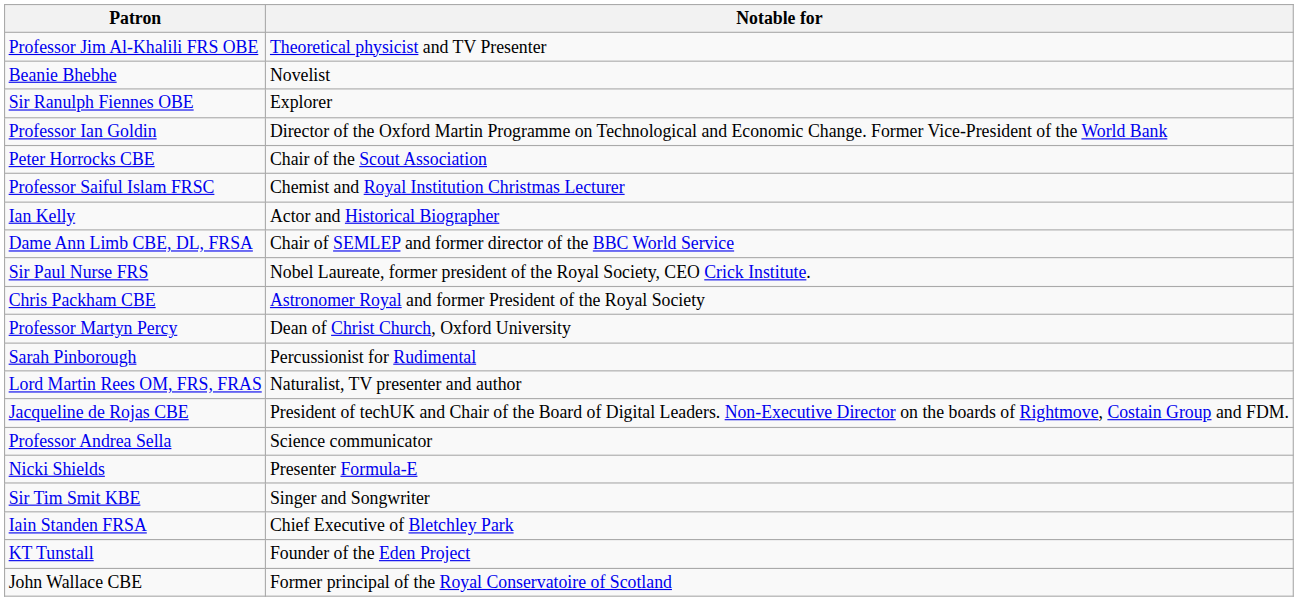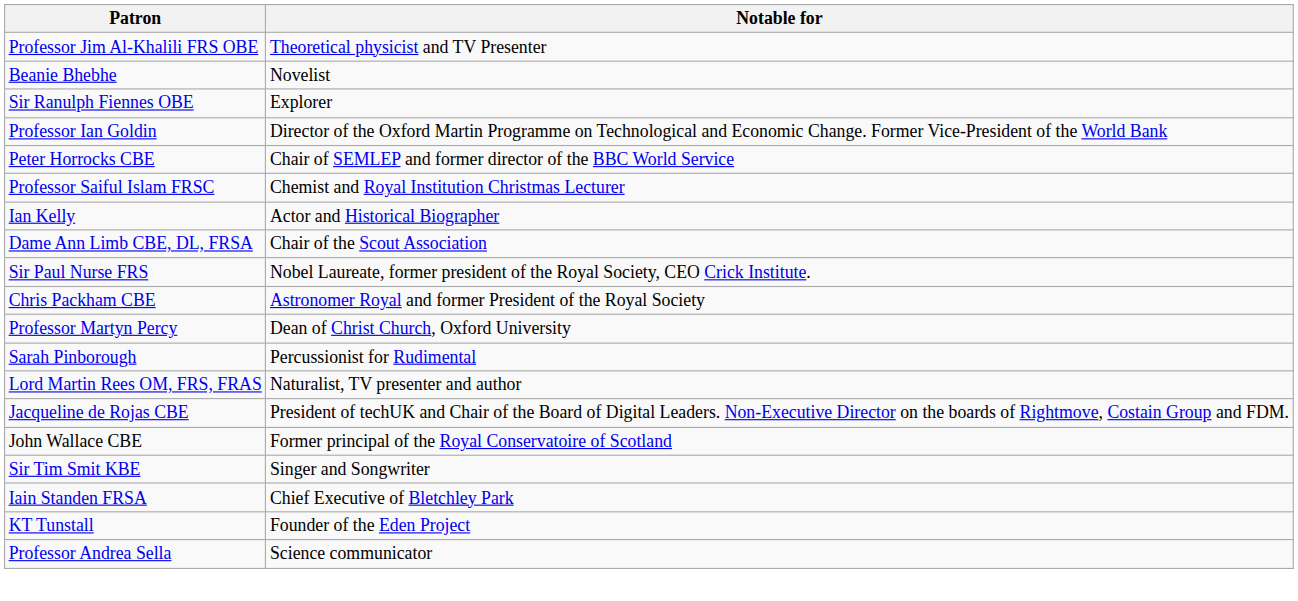 <table class="wikitable">
 <tr>
 <th>Patron</th>
 <th>Notable for</th>
 </tr>
 <tr>
 <td><a href='#'>Professor Jim Al-Khalili FRS OBE</a></td>
 <td><a href='#'>Theoretical physicist</a> and TV Presenter</td>
 </tr>
 <tr>
 <td><a href='#'>Beanie Bhebhe</a></td>
 <td>Novelist</td>
 </tr>
 <tr>
 <td><a href='#'>Sir Ranulph Fiennes OBE</a></td>
 <td>Explorer</td>
 </tr>
 <tr>
 <td><a href='#'>Professor Ian Goldin</a></td>
 <td>Director of  the Oxford Martin Programme on Technological and Economic Change. Former  Vice-President of the <a href='#'>World Bank</a></td>
 </tr>
 <tr>
 <td><a href='#'>Peter Horrocks CBE</a></td>
-<td>Chair of the <a href='#'>Scout Association</a></td>
+<td>Chair of <a href='#'>SEMLEP</a>  and former director of the <a href='#'>BBC World Service</a></td>
 </tr>
 <tr>
 <td><a href='#'>Professor Saiful Islam FRSC</a></td>
 <td>Chemist and <a href='#'>Royal Institution Christmas Lecturer</a></td>
 </tr>
 <tr>
 <td><a href='#'>Ian Kelly</a></td>
 <td>Actor and <a href='#'>Historical Biographer</a></td>
 </tr>
 <tr>
 <td><a href='#'>Dame Ann Limb CBE, DL, FRSA</a></td>
-<td>Chair of <a href='#'>SEMLEP</a>  and former director of the <a href='#'>BBC World Service</a></td>
+<td>Chair of the <a href='#'>Scout Association</a></td>
 </tr>
 <tr>
 <td><a href='#'>Sir Paul Nurse FRS</a></td>
 <td>Nobel Laureate,  former president of the Royal Society, CEO <a href='#'>Crick Institute</a>.</td>
 </tr>
 <tr>
 <td><a href='#'>Chris Packham CBE</a></td>
 <td><a href='#'>Astronomer Royal</a> and  former President of the Royal Society</td>
 </tr>
 <tr>
 <td><a href='#'>Professor Martyn Percy</a></td>
 <td>Dean of <a href='#'>Christ Church</a>,  Oxford University</td>
 </tr>
 <tr>
 <td><a href='#'>Sarah Pinborough</a></td>
 <td>Percussionist  for <a href='#'>Rudimental</a></td>
 </tr>
 <tr>
 <td><a href='#'>Lord Martin Rees OM, FRS, FRAS</a></td>
 <td>Naturalist,  TV presenter and author</td>
 </tr>
 <tr>
 <td><a href='#'>Jacqueline de Rojas CBE</a></td>
 <td>President of techUK and Chair of the Board of  Digital Leaders. <a href='#'>Non-Executive Director</a> on the boards of <a href='#'>Rightmove</a>, <a href='#'>Costain Group</a> and FDM.</td>
 </tr>
 <tr>
-<td><a href='#'>Professor Andrea Sella</a></td>
-<td>Science  communicator</td>
-</tr>
-<tr>
-<td><a href='#'>Nicki Shields</a></td>
-<td>Presenter <a href='#'>Formula-E</a></td>
+<td>John  Wallace CBE  </td>
+<td>Former  principal of the <a href='#'>Royal Conservatoire of Scotland</a></td>
 </tr>
 <tr>
 <td><a href='#'>Sir Tim Smit KBE</a></td>
 <td>Singer and  Songwriter</td>
 </tr>
 <tr>
 <td><a href='#'>Iain Standen FRSA</a></td>
 <td>Chief Executive  of <a href='#'>Bletchley Park</a></td>
 </tr>
 <tr>
 <td><a href='#'>KT Tunstall</a></td>
 <td>Founder of  the <a href='#'>Eden Project</a></td>
 </tr>
 <tr>
-<td>John  Wallace CBE  </td>
-<td>Former  principal of the <a href='#'>Royal Conservatoire of Scotland</a></td>
+<td><a href='#'>Professor Andrea Sella</a></td>
+<td>Science  communicator</td>
 </tr>
 </table>
